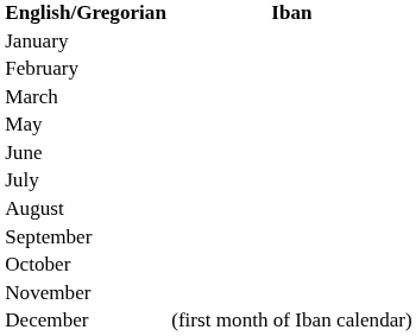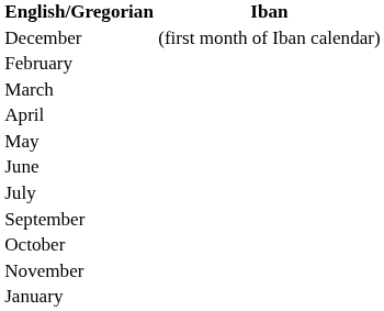 <table>
 <tr>
 <th>English/Gregorian</th>
 <th>Iban</th>
 </tr>
 <tr>
-<td>January</td>
-<td></td>
+<td>December</td>
+<td> (first month of Iban calendar)</td>
 </tr>
 <tr>
 <td>February</td>
 <td></td>
 </tr>
 <tr>
 <td>March</td>
+<td></td>
+</tr>
+<tr>
+<td>April</td>
 <td></td>
 </tr>
 <tr>
 <td>May</td>
 <td></td>
 </tr>
 <tr>
 <td>June</td>
 <td></td>
 </tr>
 <tr>
 <td>July</td>
 <td></td>
 </tr>
 <tr>
-<td>August</td>
-<td></td>
-</tr>
-<tr>
 <td>September</td>
 <td></td>
 </tr>
 <tr>
 <td>October</td>
 <td></td>
 </tr>
 <tr>
 <td>November</td>
 <td></td>
 </tr>
 <tr>
-<td>December</td>
-<td> (first month of Iban calendar)</td>
+<td>January</td>
+<td></td>
 </tr>
 </table>
